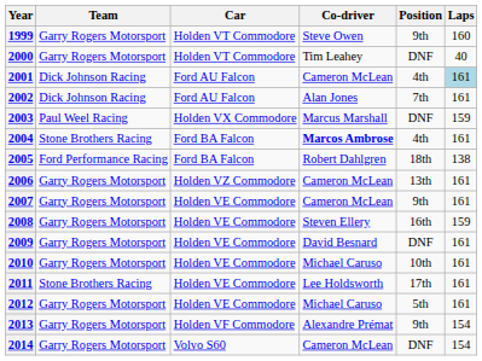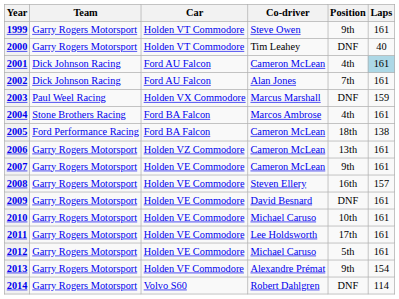 <table class="wikitable" style="font-size: 95%;">
 <tr>
 <th>Year</th>
 <th>Team</th>
 <th>Car</th>
 <th>Co-driver</th>
 <th>Position</th>
 <th>Laps</th>
 </tr>
 <tr>
 <th><a href='#'>1999</a></th>
 <td><a href='#'>Garry Rogers Motorsport</a></td>
 <td><a href='#'>Holden VT Commodore</a></td>
 <td> <a href='#'>Steve Owen</a></td>
 <td align="center">9th</td>
-<td align="center">160</td>
+<td align="center">161</td>
 </tr>
 <tr>
 <th><a href='#'>2000</a></th>
 <td><a href='#'>Garry Rogers Motorsport</a></td>
 <td><a href='#'>Holden VT Commodore</a></td>
 <td> Tim Leahey</td>
 <td align="center">DNF</td>
 <td align="center">40</td>
 </tr>
 <tr>
 <th><a href='#'>2001</a></th>
 <td><a href='#'>Dick Johnson Racing</a></td>
 <td><a href='#'>Ford AU Falcon</a></td>
 <td> <a href='#'>Cameron McLean</a></td>
 <td align="center">4th</td>
 <td align="center" style="background: lightblue;">161</td>
 </tr>
 <tr>
 <th><a href='#'>2002</a></th>
 <td><a href='#'>Dick Johnson Racing</a></td>
 <td><a href='#'>Ford AU Falcon</a></td>
 <td> <a href='#'>Alan Jones</a></td>
 <td align="center">7th</td>
 <td align="center">161</td>
 </tr>
 <tr>
 <th><a href='#'>2003</a></th>
 <td><a href='#'>Paul Weel Racing</a></td>
 <td><a href='#'>Holden VX Commodore</a></td>
 <td> <a href='#'>Marcus Marshall</a></td>
 <td align="center">DNF</td>
 <td align="center">159</td>
 </tr>
 <tr>
 <th><a href='#'>2004</a></th>
 <td><a href='#'>Stone Brothers Racing</a></td>
 <td><a href='#'>Ford BA Falcon</a></td>
-<td><strong> <a href='#'>Marcos Ambrose</a></strong></td>
+<td> <a href='#'>Marcos Ambrose</a></td>
 <td align="center">4th</td>
 <td align="center">161</td>
 </tr>
 <tr>
 <th><a href='#'>2005</a></th>
 <td><a href='#'>Ford Performance Racing</a></td>
 <td><a href='#'>Ford BA Falcon</a></td>
-<td> <a href='#'>Robert Dahlgren</a></td>
+<td> <a href='#'>Cameron McLean</a></td>
 <td align="center">18th</td>
 <td align="center">138</td>
 </tr>
 <tr>
 <th><a href='#'>2006</a></th>
 <td><a href='#'>Garry Rogers Motorsport</a></td>
 <td><a href='#'>Holden VZ Commodore</a></td>
 <td> <a href='#'>Cameron McLean</a></td>
 <td align="center">13th</td>
 <td align="center">161</td>
 </tr>
 <tr>
 <th><a href='#'>2007</a></th>
 <td><a href='#'>Garry Rogers Motorsport</a></td>
 <td><a href='#'>Holden VE Commodore</a></td>
 <td> <a href='#'>Cameron McLean</a></td>
 <td align="center">9th</td>
 <td align="center">161</td>
 </tr>
 <tr>
 <th><a href='#'>2008</a></th>
 <td><a href='#'>Garry Rogers Motorsport</a></td>
 <td><a href='#'>Holden VE Commodore</a></td>
 <td> <a href='#'>Steven Ellery</a></td>
 <td align="center">16th</td>
-<td align="center">159</td>
+<td align="center">157</td>
 </tr>
 <tr>
 <th><a href='#'>2009</a></th>
 <td><a href='#'>Garry Rogers Motorsport</a></td>
 <td><a href='#'>Holden VE Commodore</a></td>
 <td> <a href='#'>David Besnard</a></td>
 <td align="center">DNF</td>
 <td align="center">161</td>
 </tr>
 <tr>
 <th><a href='#'>2010</a></th>
 <td><a href='#'>Garry Rogers Motorsport</a></td>
 <td><a href='#'>Holden VE Commodore</a></td>
 <td> <a href='#'>Michael Caruso</a></td>
 <td align="center">10th</td>
 <td align="center">161</td>
 </tr>
 <tr>
 <th><a href='#'>2011</a></th>
-<td><a href='#'>Stone Brothers Racing</a></td>
+<td><a href='#'>Garry Rogers Motorsport</a></td>
 <td><a href='#'>Holden VE Commodore</a></td>
 <td> <a href='#'>Lee Holdsworth</a></td>
 <td align="center">17th</td>
 <td align="center">161</td>
 </tr>
 <tr>
 <th><a href='#'>2012</a></th>
 <td><a href='#'>Garry Rogers Motorsport</a></td>
 <td><a href='#'>Holden VE Commodore</a></td>
 <td> <a href='#'>Michael Caruso</a></td>
 <td align="center">5th</td>
 <td align="center">161</td>
 </tr>
 <tr>
 <th><a href='#'>2013</a></th>
 <td><a href='#'>Garry Rogers Motorsport</a></td>
 <td><a href='#'>Holden VF Commodore</a></td>
 <td> <a href='#'>Alexandre Prémat</a></td>
 <td align="center">9th</td>
 <td align="center">154</td>
 </tr>
 <tr>
 <th><a href='#'>2014</a></th>
 <td><a href='#'>Garry Rogers Motorsport</a></td>
 <td><a href='#'>Volvo S60</a></td>
-<td> <a href='#'>Cameron McLean</a></td>
+<td> <a href='#'>Robert Dahlgren</a></td>
 <td align="center">DNF</td>
-<td align="center">154</td>
+<td align="center">114</td>
 </tr>
 </table>
